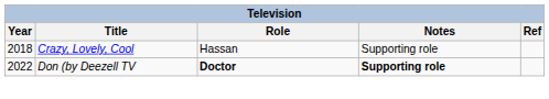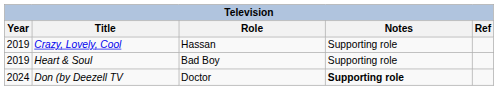 <table class="wikitable" style="font-size: 90%;">
 <tr>
 <th colspan="5" style="background: LightSteelBlue;">Television</th>
 </tr>
 <tr>
 <th>Year</th>
 <th width="200">Title</th>
 <th width="200">Role</th>
 <th width="200">Notes</th>
 <th>Ref</th>
 </tr>
 <tr>
-<td rowspan="1">2018</td>
+<td rowspan="1">2019</td>
 <td><em><a href='#'>Crazy, Lovely, Cool</a></em></td>
 <td>Hassan</td>
 <td>Supporting role</td>
 <td></td>
 </tr>
 <tr>
-<td rowspan="1">2022</td>
+<td rowspan="1">2019</td>
+<td><em>Heart & Soul</em></td>
+<td>Bad Boy</td>
+<td>Supporting role</td>
+<td></td>
+</tr>
+<tr>
+<td rowspan="1">2024</td>
 <td><em>Don (by Deezell TV</em></td>
-<td><strong>Doctor</strong></td>
+<td>Doctor</td>
 <td><strong>Supporting role</strong></td>
 <td></td>
 </tr>
 </table>
